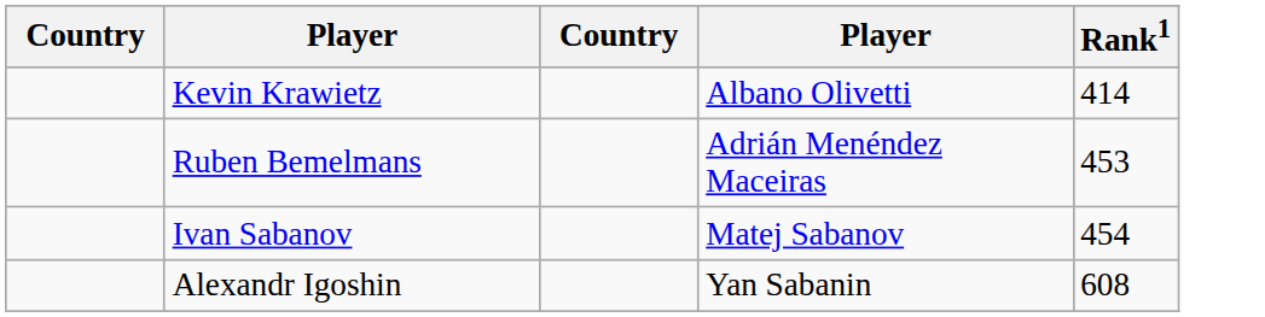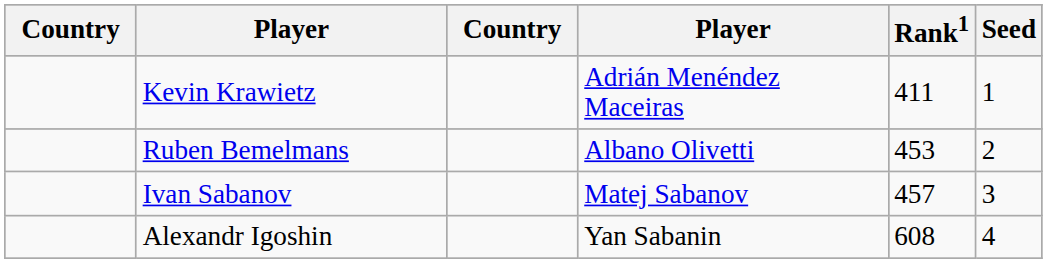 <table class="sortable wikitable">
 <tr>
 <th width="70">Country</th>
 <th width="175">Player</th>
 <th width="70">Country</th>
 <th width="175">Player</th>
 <th>Rank<sup>1</sup></th>
+<th>Seed</th>
 </tr>
 <tr>
 <td></td>
 <td><a href='#'>Kevin Krawietz</a></td>
 <td></td>
-<td><a href='#'>Albano Olivetti</a></td>
-<td>414</td>
+<td><a href='#'>Adrián Menéndez Maceiras</a></td>
+<td>411</td>
+<td>1</td>
 </tr>
 <tr>
 <td></td>
 <td><a href='#'>Ruben Bemelmans</a></td>
 <td></td>
-<td><a href='#'>Adrián Menéndez Maceiras</a></td>
+<td><a href='#'>Albano Olivetti</a></td>
 <td>453</td>
+<td>2</td>
 </tr>
 <tr>
 <td></td>
 <td><a href='#'>Ivan Sabanov</a></td>
 <td></td>
 <td><a href='#'>Matej Sabanov</a></td>
-<td>454</td>
+<td>457</td>
+<td>3</td>
 </tr>
 <tr>
 <td></td>
 <td>Alexandr Igoshin</td>
 <td></td>
 <td>Yan Sabanin</td>
 <td>608</td>
+<td>4</td>
 </tr>
 </table>
